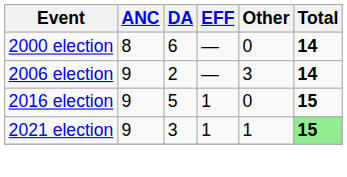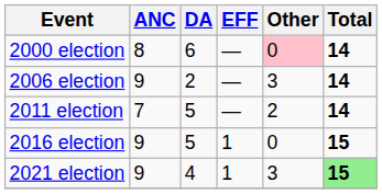 <table class="wikitable">
 <tr>
 <th>Event</th>
 <th><a href='#'>ANC</a></th>
 <th><a href='#'>DA</a></th>
 <th><a href='#'>EFF</a></th>
 <th>Other</th>
 <th>Total</th>
 </tr>
 <tr>
 <td><a href='#'>2000 election</a></td>
 <td>8</td>
 <td>6</td>
 <td>—</td>
-<td>0</td>
+<td style="background: pink;">0</td>
 <td><strong>14</strong></td>
 </tr>
 <tr>
 <td><a href='#'>2006 election</a></td>
 <td>9</td>
 <td>2</td>
 <td>—</td>
 <td>3</td>
+<td><strong>14</strong></td>
+</tr>
+<tr>
+<td><a href='#'>2011 election</a></td>
+<td>7</td>
+<td>5</td>
+<td>—</td>
+<td>2</td>
 <td><strong>14</strong></td>
 </tr>
 <tr>
 <td><a href='#'>2016 election</a></td>
 <td>9</td>
 <td>5</td>
 <td>1</td>
 <td>0</td>
 <td><strong>15</strong></td>
 </tr>
 <tr>
 <td><a href='#'>2021 election</a></td>
 <td>9</td>
+<td>4</td>
+<td>1</td>
 <td>3</td>
-<td>1</td>
-<td>1</td>
 <td style="background: lightgreen;"><strong>15</strong></td>
 </tr>
 <tr>
 </tr>
 </table>
